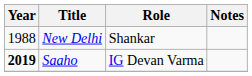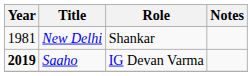 <table class="wikitable sortable">
 <tr>
 <th>Year</th>
 <th>Title</th>
 <th>Role</th>
 <th class="unsortable">Notes</th>
 </tr>
 <tr>
-<td>1988</td>
+<td>1981</td>
 <td><em><a href='#'>New Delhi</a></em></td>
 <td>Shankar</td>
 <td></td>
 </tr>
 <tr>
 <td><strong>2019</strong></td>
 <td><em><a href='#'>Saaho</a></em></td>
 <td><a href='#'>IG</a> Devan Varma</td>
 <td></td>
 </tr>
 <tr>
 </tr>
 </table>
